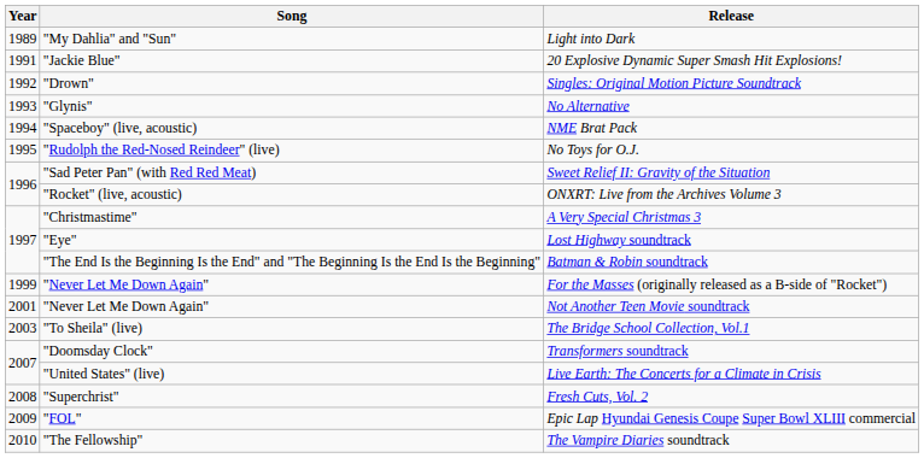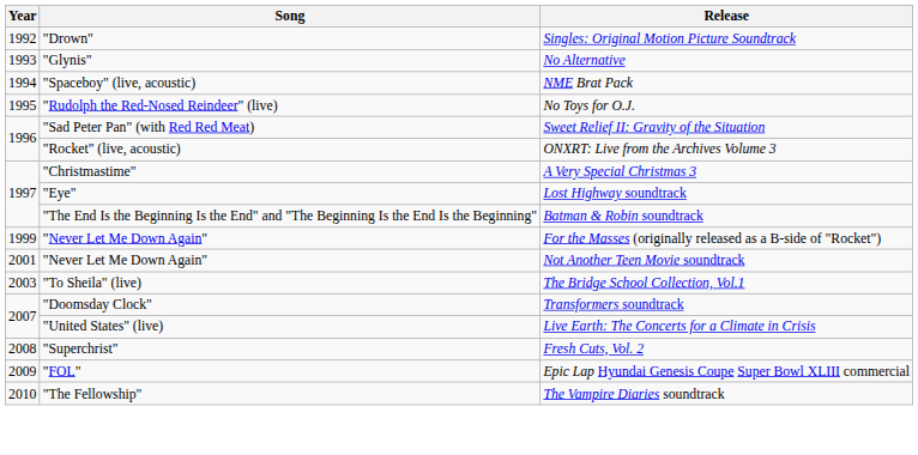 <table class="wikitable">
 <tr>
 <th>Year</th>
 <th>Song</th>
 <th>Release</th>
-</tr>
-<tr>
-<td>1989</td>
-<td>"My Dahlia" and "Sun"</td>
-<td><em>Light into Dark</em></td>
-</tr>
-<tr>
-<td>1991</td>
-<td>"Jackie Blue"</td>
-<td><em>20 Explosive Dynamic Super Smash Hit Explosions!</em></td>
 </tr>
 <tr>
 <td>1992</td>
 <td>"Drown"</td>
 <td><em><a href='#'>Singles: Original Motion Picture Soundtrack</a></em></td>
 </tr>
 <tr>
 <td>1993</td>
 <td>"Glynis"</td>
 <td><em><a href='#'>No Alternative</a></em></td>
 </tr>
 <tr>
 <td>1994</td>
 <td>"Spaceboy" (live, acoustic)</td>
 <td><em><a href='#'>NME</a> Brat Pack</em></td>
 </tr>
 <tr>
 <td>1995</td>
 <td>"<a href='#'>Rudolph the Red-Nosed Reindeer</a>" (live)</td>
 <td><em>No Toys for O.J.</em></td>
 </tr>
 <tr>
 <td rowspan="2">1996</td>
 <td>"Sad Peter Pan" (with <a href='#'>Red Red Meat</a>)</td>
 <td><em><a href='#'>Sweet Relief II: Gravity of the Situation</a></em></td>
 </tr>
 <tr>
 <td>"Rocket" (live, acoustic)</td>
 <td><em>ONXRT: Live from the Archives Volume 3</em></td>
 </tr>
 <tr>
 <td rowspan="3">1997</td>
 <td>"Christmastime"</td>
 <td><em><a href='#'>A Very Special Christmas 3</a></em></td>
 </tr>
 <tr>
 <td>"Eye"</td>
 <td><a href='#'><em>Lost Highway</em> soundtrack</a></td>
 </tr>
 <tr>
 <td>"The End Is the Beginning Is the End" and "The Beginning Is the End Is the Beginning"</td>
 <td><a href='#'><em>Batman & Robin</em> soundtrack</a></td>
 </tr>
 <tr>
 <td>1999</td>
 <td>"<a href='#'>Never Let Me Down Again</a>"</td>
 <td><em><a href='#'>For the Masses</a></em> (originally released as a B-side of "Rocket")</td>
 </tr>
 <tr>
 <td>2001</td>
 <td>"Never Let Me Down Again"</td>
 <td><a href='#'><em>Not Another Teen Movie</em> soundtrack</a></td>
 </tr>
 <tr>
 <td>2003</td>
 <td>"To Sheila" (live)</td>
 <td><em><a href='#'>The Bridge School Collection, Vol.1</a></em></td>
 </tr>
 <tr>
 <td rowspan="2">2007</td>
 <td>"Doomsday Clock"</td>
 <td><a href='#'><em>Transformers</em> soundtrack</a></td>
 </tr>
 <tr>
 <td>"United States" (live)</td>
 <td><em><a href='#'>Live Earth: The Concerts for a Climate in Crisis</a></em></td>
 </tr>
 <tr>
 <td>2008</td>
 <td>"Superchrist"</td>
 <td><em><a href='#'>Fresh Cuts, Vol. 2</a></em></td>
 </tr>
 <tr>
 <td>2009</td>
 <td>"<a href='#'>FOL</a>"</td>
 <td><em>Epic Lap</em> <a href='#'>Hyundai Genesis Coupe</a> <a href='#'>Super Bowl XLIII</a> commercial</td>
 </tr>
 <tr>
 <td>2010</td>
 <td>"The Fellowship"</td>
 <td><em><a href='#'>The Vampire Diaries</a></em> soundtrack</td>
 </tr>
 </table>
